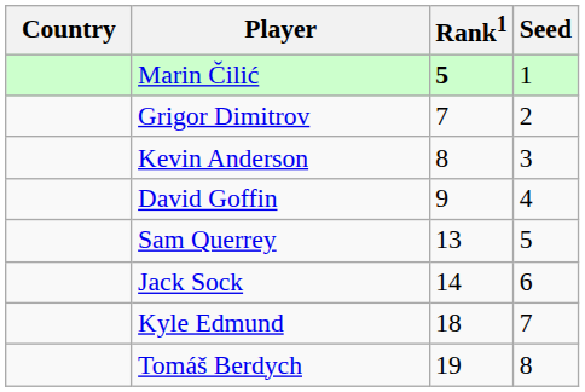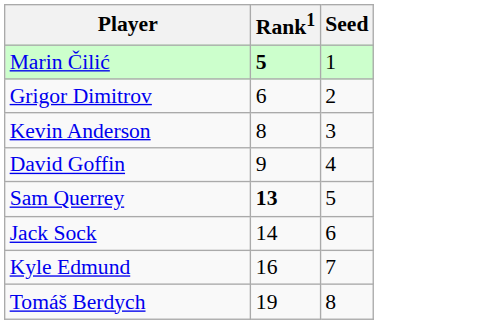 <table class="wikitable" border="1">
 <tr>
-<th width="70">Country</th>
 <th width="175">Player</th>
 <th>Rank<sup>1</sup></th>
 <th>Seed</th>
 </tr>
 <tr style="background:#cfc;">
-<td></td>
 <td><a href='#'>Marin Čilić</a></td>
 <td><strong>5</strong></td>
 <td>1</td>
 </tr>
 <tr>
-<td></td>
 <td><a href='#'>Grigor Dimitrov</a></td>
-<td>7</td>
+<td>6</td>
 <td>2</td>
 </tr>
 <tr>
-<td></td>
 <td><a href='#'>Kevin Anderson</a></td>
 <td>8</td>
 <td>3</td>
 </tr>
 <tr>
-<td></td>
 <td><a href='#'>David Goffin</a></td>
 <td>9</td>
 <td>4</td>
 </tr>
 <tr>
-<td></td>
 <td><a href='#'>Sam Querrey</a></td>
-<td>13</td>
+<td><strong>13</strong></td>
 <td>5</td>
 </tr>
 <tr>
-<td></td>
 <td><a href='#'>Jack Sock</a></td>
 <td>14</td>
 <td>6</td>
 </tr>
 <tr>
-<td></td>
 <td><a href='#'>Kyle Edmund</a></td>
-<td>18</td>
+<td>16</td>
 <td>7</td>
 </tr>
 <tr>
-<td></td>
 <td><a href='#'>Tomáš Berdych</a></td>
 <td>19</td>
 <td>8</td>
 </tr>
 </table>
